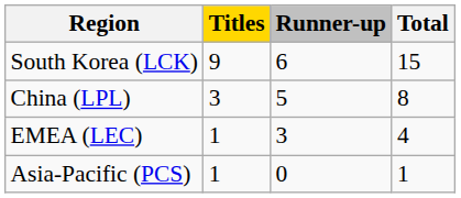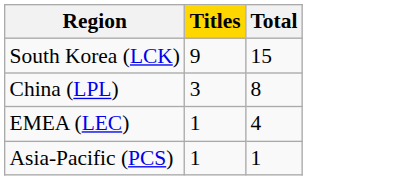 <table class="wikitable">
 <tr>
 <th>Region</th>
 <th style="background:gold;">Titles</th>
-<th style="background:silver;">Runner-up</th>
 <th>Total</th>
 </tr>
 <tr>
 <td>South Korea (<a href='#'>LCK</a>)</td>
 <td>9</td>
-<td>6</td>
 <td>15</td>
 </tr>
 <tr>
 <td>China (<a href='#'>LPL</a>)</td>
 <td>3</td>
-<td>5</td>
 <td>8</td>
 </tr>
 <tr>
 <td>EMEA (<a href='#'>LEC</a>)</td>
 <td>1</td>
-<td>3</td>
 <td>4</td>
 </tr>
 <tr>
 <td>Asia-Pacific (<a href='#'>PCS</a>)</td>
 <td>1</td>
-<td>0</td>
 <td>1</td>
 </tr>
 </table>
